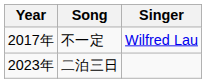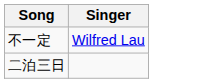 <table class="wikitable">
 <tr>
-<th>Year</th>
 <th>Song</th>
 <th>Singer</th>
 </tr>
 <tr>
-<td>2017年</td>
 <td>不一定</td>
 <td><a href='#'>Wilfred Lau</a></td>
 </tr>
 <tr>
-<td>2023年</td>
 <td>二泊三日</td>
 <td></td>
 </tr>
 </table>
